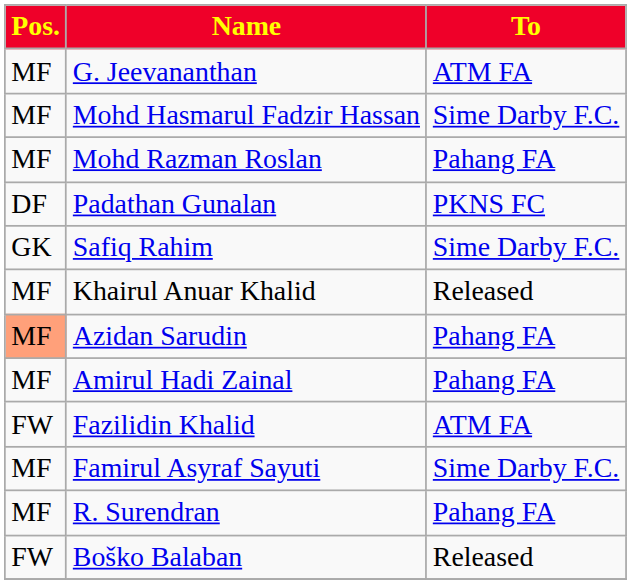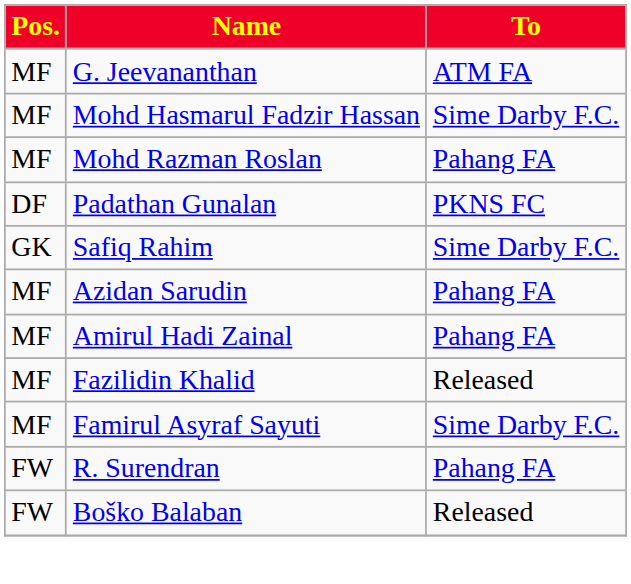 <table class="wikitable">
 <tr>
 <th style="background:#EF0029; color:yellow;">Pos.</th>
 <th style="background:#EF0029; color:yellow;">Name</th>
 <th style="background:#EF0029; color:yellow;">To</th>
 </tr>
 <tr>
 <td>MF</td>
 <td> <a href='#'>G. Jeevananthan</a></td>
 <td> <a href='#'>ATM FA</a></td>
 </tr>
 <tr>
 <td>MF</td>
 <td> <a href='#'>Mohd Hasmarul Fadzir Hassan</a></td>
 <td> <a href='#'>Sime Darby F.C.</a></td>
 </tr>
 <tr>
 <td>MF</td>
 <td> <a href='#'>Mohd Razman Roslan</a></td>
 <td> <a href='#'>Pahang FA</a></td>
 </tr>
 <tr>
 <td>DF</td>
 <td> <a href='#'>Padathan Gunalan</a></td>
 <td> <a href='#'>PKNS FC</a></td>
 </tr>
 <tr>
 <td>GK</td>
 <td> <a href='#'>Safiq Rahim</a></td>
 <td> <a href='#'>Sime Darby F.C.</a></td>
 </tr>
 <tr>
 <td>MF</td>
-<td> Khairul Anuar Khalid</td>
-<td>Released</td>
-</tr>
-<tr>
-<td style="background: lightsalmon;">MF</td>
 <td> <a href='#'>Azidan Sarudin</a></td>
 <td> <a href='#'>Pahang FA</a></td>
 </tr>
 <tr>
 <td>MF</td>
 <td> <a href='#'>Amirul Hadi Zainal</a></td>
 <td> <a href='#'>Pahang FA</a></td>
 </tr>
 <tr>
-<td>FW</td>
+<td>MF</td>
 <td> <a href='#'>Fazilidin Khalid</a></td>
-<td> <a href='#'>ATM FA</a></td>
+<td>Released</td>
 </tr>
 <tr>
 <td>MF</td>
 <td> <a href='#'>Famirul Asyraf Sayuti</a></td>
 <td> <a href='#'>Sime Darby F.C.</a></td>
 </tr>
 <tr>
-<td>MF</td>
+<td>FW</td>
 <td> <a href='#'>R. Surendran</a></td>
 <td> <a href='#'>Pahang FA</a></td>
 </tr>
 <tr>
 <td>FW</td>
 <td> <a href='#'>Boško Balaban</a></td>
 <td>Released</td>
 </tr>
 <tr>
 </tr>
 </table>
